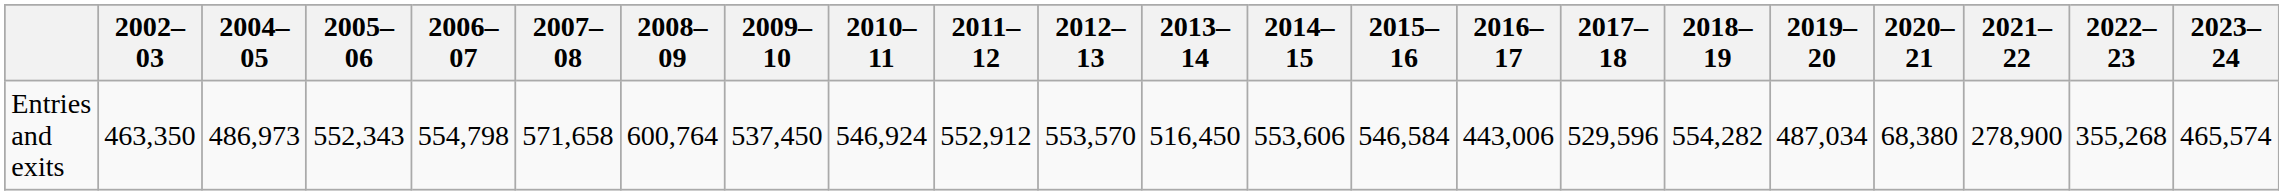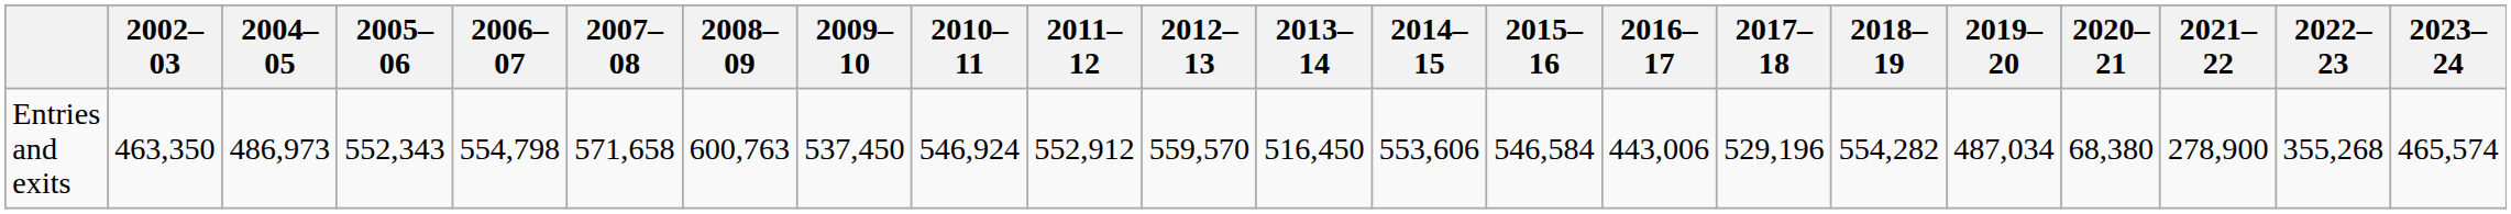 <table class="wikitable">
 <tr>
 <th></th>
 <th>2002–03</th>
 <th>2004–05</th>
 <th>2005–06</th>
 <th>2006–07</th>
 <th>2007–08</th>
 <th>2008–09</th>
 <th>2009–10</th>
 <th>2010–11</th>
 <th>2011–12</th>
 <th>2012–13</th>
 <th>2013–14</th>
 <th>2014–15</th>
 <th>2015–16</th>
 <th>2016–17</th>
 <th>2017–18</th>
 <th>2018–19</th>
 <th>2019–20</th>
 <th>2020–21</th>
 <th>2021–22</th>
 <th>2022–23</th>
 <th>2023–24</th>
 </tr>
 <tr>
 <td>Entries and exits</td>
 <td>463,350</td>
 <td>486,973</td>
 <td>552,343</td>
 <td>554,798</td>
 <td>571,658</td>
-<td>600,764</td>
+<td>600,763</td>
 <td>537,450</td>
 <td>546,924</td>
 <td>552,912</td>
-<td>553,570</td>
+<td>559,570</td>
 <td>516,450</td>
 <td>553,606</td>
 <td>546,584</td>
 <td>443,006</td>
-<td>529,596</td>
+<td>529,196</td>
 <td>554,282</td>
 <td>487,034</td>
 <td>68,380</td>
 <td>278,900</td>
 <td>355,268</td>
 <td>465,574</td>
 </tr>
 </table>
